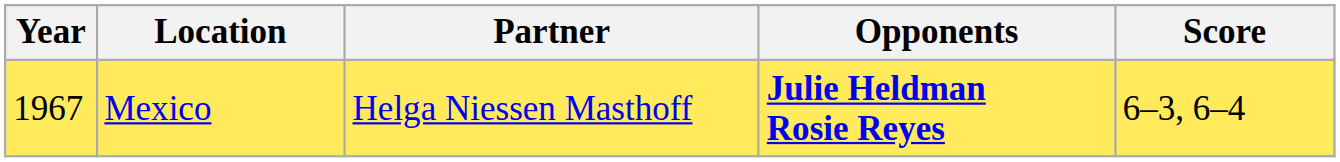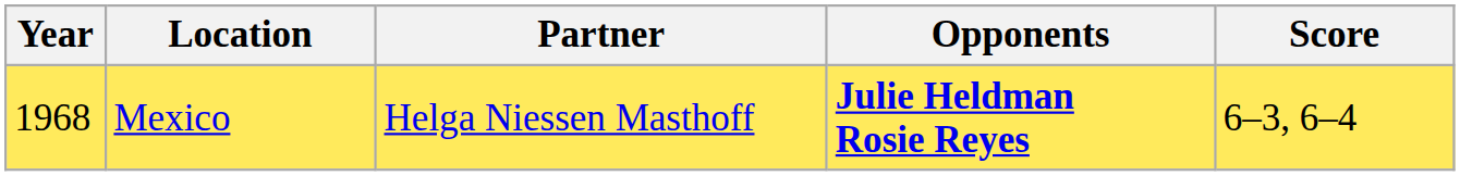 <table class="sortable wikitable">
 <tr>
 <th style="width:35px">Year</th>
 <th style="width:120px">Location</th>
 <th style="width:220px">Partner</th>
 <th style="width:180px">Opponents</th>
 <th style="width:110px" class="unsortable">Score</th>
 </tr>
 <tr style="background:#ffea5c;">
-<td>1967</td>
+<td>1968</td>
 <td><a href='#'>Mexico</a></td>
 <td> <a href='#'>Helga Niessen Masthoff</a></td>
 <td><strong> <a href='#'>Julie Heldman</a><br> <a href='#'>Rosie Reyes</a></strong></td>
 <td>6–3, 6–4</td>
 </tr>
 </table>
